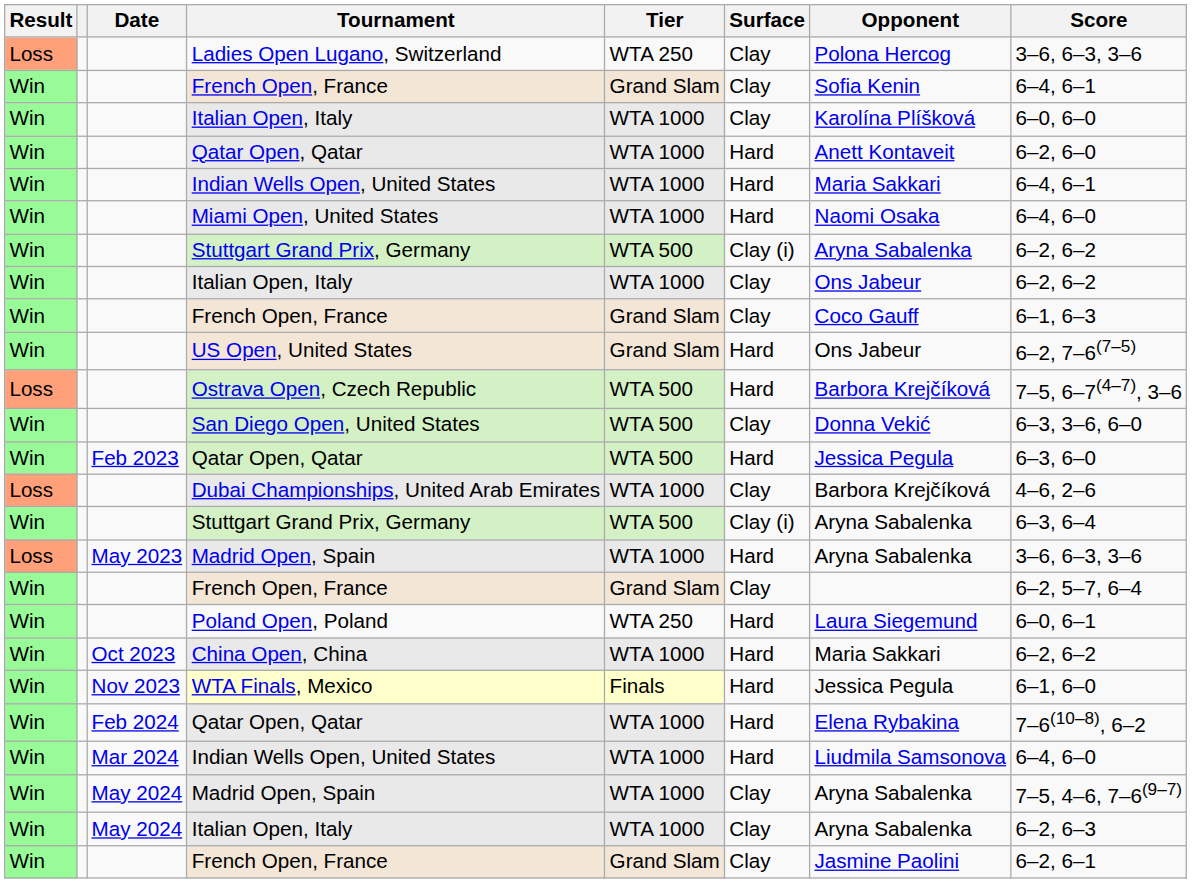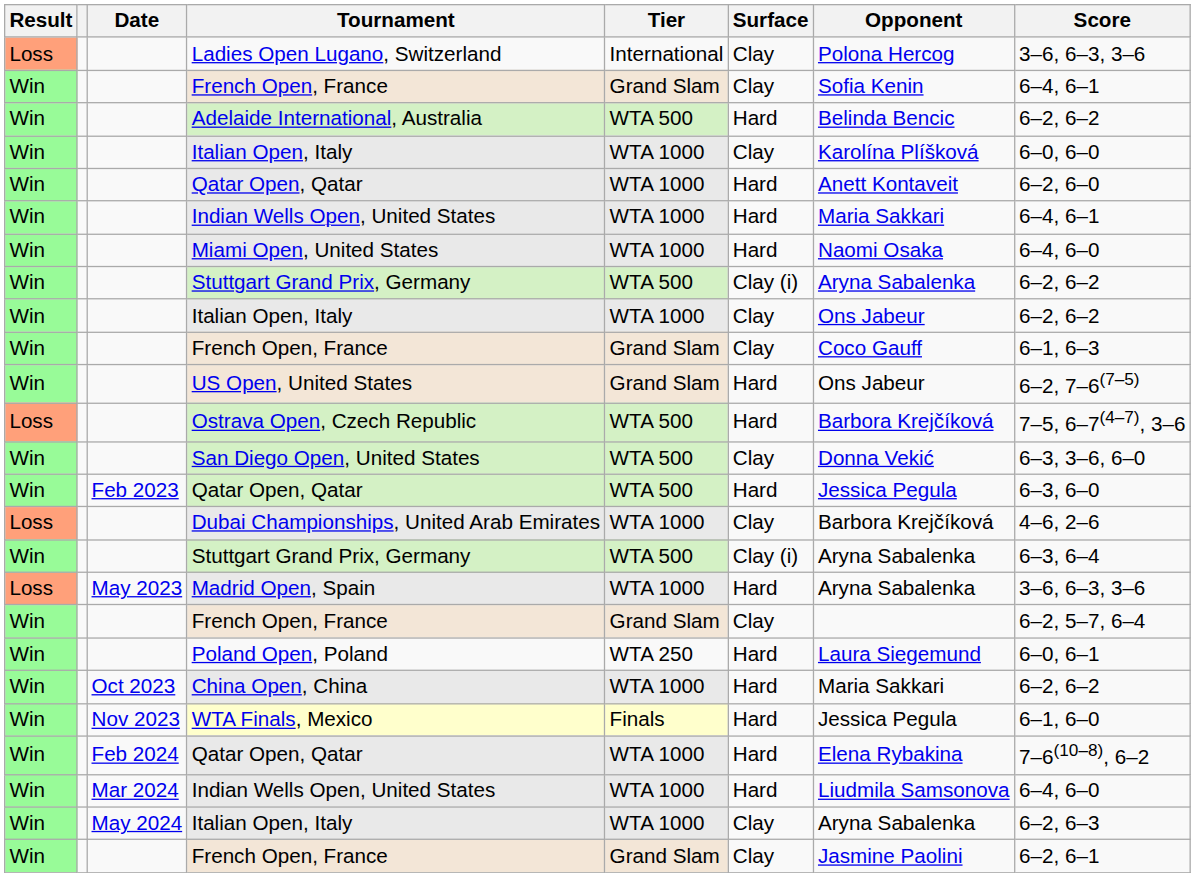 <table class="sortable wikitable nowrap">
 <tr>
 <th scope="col">Result</th>
 <th scope="col" class="unsortable"></th>
 <th scope="col">Date</th>
 <th scope="col">Tournament</th>
 <th scope="col">Tier</th>
 <th scope="col">Surface</th>
 <th scope="col">Opponent</th>
 <th scope="col" class="unsortable">Score</th>
 </tr>
 <tr>
 <td style=background:#ffa07a>Loss</td>
 <td></td>
 <td><a href='#'></a></td>
 <td><a href='#'>Ladies Open Lugano</a>, Switzerland</td>
-<td>WTA 250</td>
+<td>International</td>
 <td>Clay</td>
 <td> <a href='#'>Polona Hercog</a></td>
 <td>3–6, 6–3, 3–6</td>
 </tr>
 <tr>
 <td style=background:#98fb98>Win</td>
 <td></td>
 <td><a href='#'></a></td>
 <td style=background:#f3e6d7><a href='#'>French Open</a>, France</td>
 <td style=background:#f3e6d7>Grand Slam</td>
 <td>Clay</td>
 <td> <a href='#'>Sofia Kenin</a></td>
 <td>6–4, 6–1</td>
+</tr>
+<tr>
+<td style=background:#98fb98>Win</td>
+<td></td>
+<td><a href='#'></a></td>
+<td style=background:#d4f1c5><a href='#'>Adelaide International</a>, Australia</td>
+<td style=background:#d4f1c5>WTA 500</td>
+<td>Hard</td>
+<td> <a href='#'>Belinda Bencic</a></td>
+<td>6–2, 6–2</td>
 </tr>
 <tr>
 <td style=background:#98fb98>Win</td>
 <td></td>
 <td><a href='#'></a></td>
 <td style=background:#e9e9e9><a href='#'>Italian Open</a>, Italy</td>
 <td style=background:#e9e9e9>WTA 1000</td>
 <td>Clay</td>
 <td> <a href='#'>Karolína Plíšková</a></td>
 <td>6–0, 6–0</td>
 </tr>
 <tr>
 <td style=background:#98fb98>Win</td>
 <td></td>
 <td><a href='#'></a></td>
 <td style=background:#e9e9e9><a href='#'>Qatar Open</a>, Qatar</td>
 <td style=background:#e9e9e9>WTA 1000</td>
 <td>Hard</td>
 <td> <a href='#'>Anett Kontaveit</a></td>
 <td>6–2, 6–0</td>
 </tr>
 <tr>
 <td style=background:#98fb98>Win</td>
 <td></td>
 <td><a href='#'></a></td>
 <td style=background:#e9e9e9><a href='#'>Indian Wells Open</a>, United States</td>
 <td style=background:#e9e9e9>WTA 1000</td>
 <td>Hard</td>
 <td> <a href='#'>Maria Sakkari</a></td>
 <td>6–4, 6–1</td>
 </tr>
 <tr>
 <td style=background:#98fb98>Win</td>
 <td></td>
 <td><a href='#'></a></td>
 <td style=background:#e9e9e9><a href='#'>Miami Open</a>, United States</td>
 <td style=background:#e9e9e9>WTA 1000</td>
 <td>Hard</td>
 <td> <a href='#'>Naomi Osaka</a></td>
 <td>6–4, 6–0</td>
 </tr>
 <tr>
 <td style=background:#98fb98>Win</td>
 <td></td>
 <td><a href='#'></a></td>
 <td style=background:#d4f1c5><a href='#'>Stuttgart Grand Prix</a>, Germany</td>
 <td style=background:#d4f1c5>WTA 500</td>
 <td>Clay (i)</td>
 <td> <a href='#'>Aryna Sabalenka</a></td>
 <td>6–2, 6–2</td>
 </tr>
 <tr>
 <td style=background:#98fb98>Win</td>
 <td></td>
 <td><a href='#'></a></td>
 <td style=background:#e9e9e9>Italian Open, Italy </td>
 <td style=background:#e9e9e9>WTA 1000</td>
 <td>Clay</td>
 <td> <a href='#'>Ons Jabeur</a></td>
 <td>6–2, 6–2</td>
 </tr>
 <tr>
 <td style=background:#98fb98>Win</td>
 <td></td>
 <td><a href='#'></a></td>
 <td style=background:#f3e6d7>French Open, France </td>
 <td style=background:#f3e6d7>Grand Slam</td>
 <td>Clay</td>
 <td> <a href='#'>Coco Gauff</a></td>
 <td>6–1, 6–3</td>
 </tr>
 <tr>
 <td style=background:#98fb98>Win</td>
 <td></td>
 <td><a href='#'></a></td>
 <td style=background:#f3e6d7><a href='#'>US Open</a>, United States</td>
 <td style=background:#f3e6d7>Grand Slam</td>
 <td>Hard</td>
 <td> Ons Jabeur</td>
 <td>6–2, 7–6<sup>(7–5)</sup></td>
 </tr>
 <tr>
 <td style=background:#ffa07a>Loss</td>
 <td></td>
 <td><a href='#'></a></td>
 <td style=background:#d4f1c5><a href='#'>Ostrava Open</a>, Czech Republic</td>
 <td style=background:#d4f1c5>WTA 500</td>
 <td>Hard</td>
 <td> <a href='#'>Barbora Krejčíková</a></td>
 <td>7–5, 6–7<sup>(4–7)</sup>, 3–6</td>
 </tr>
 <tr>
 <td style=background:#98fb98>Win</td>
 <td></td>
 <td><a href='#'></a></td>
 <td style=background:#d4f1c5><a href='#'>San Diego Open</a>, United States</td>
 <td style=background:#d4f1c5>WTA 500</td>
 <td>Clay</td>
 <td> <a href='#'>Donna Vekić</a></td>
 <td>6–3, 3–6, 6–0</td>
 </tr>
 <tr>
 <td style=background:#98fb98>Win</td>
 <td></td>
 <td><a href='#'>Feb 2023</a></td>
 <td style=background:#d4f1c5>Qatar Open, Qatar </td>
 <td style=background:#d4f1c5>WTA 500</td>
 <td>Hard</td>
 <td> <a href='#'>Jessica Pegula</a></td>
 <td>6–3, 6–0</td>
 </tr>
 <tr>
 <td style=background:#ffa07a>Loss</td>
 <td></td>
 <td><a href='#'></a></td>
 <td style=background:#e9e9e9><a href='#'>Dubai Championships</a>, United Arab Emirates</td>
 <td style=background:#e9e9e9>WTA 1000</td>
 <td>Clay</td>
 <td> Barbora Krejčíková</td>
 <td>4–6, 2–6</td>
 </tr>
 <tr>
 <td style=background:#98fb98>Win</td>
 <td></td>
 <td><a href='#'></a></td>
 <td style=background:#d4f1c5>Stuttgart Grand Prix, Germany </td>
 <td style=background:#d4f1c5>WTA 500</td>
 <td>Clay (i)</td>
 <td> Aryna Sabalenka</td>
 <td>6–3, 6–4</td>
 </tr>
 <tr>
 <td style=background:#ffa07a>Loss</td>
 <td></td>
 <td><a href='#'>May 2023</a></td>
 <td style=background:#e9e9e9><a href='#'>Madrid Open</a>, Spain</td>
 <td style=background:#e9e9e9>WTA 1000</td>
 <td>Hard</td>
 <td> Aryna Sabalenka</td>
 <td>3–6, 6–3, 3–6</td>
 </tr>
 <tr>
 <td style=background:#98fb98>Win</td>
 <td></td>
 <td><a href='#'></a></td>
 <td style=background:#f3e6d7>French Open, France </td>
 <td style=background:#f3e6d7>Grand Slam</td>
 <td>Clay</td>
 <td></td>
 <td>6–2, 5–7, 6–4</td>
 </tr>
 <tr>
 <td style=background:#98fb98>Win</td>
 <td></td>
 <td><a href='#'></a></td>
 <td><a href='#'>Poland Open</a>, Poland</td>
 <td>WTA 250</td>
 <td>Hard</td>
 <td> <a href='#'>Laura Siegemund</a></td>
 <td>6–0, 6–1</td>
 </tr>
 <tr>
 <td style=background:#98fb98>Win</td>
 <td></td>
 <td><a href='#'>Oct 2023</a></td>
 <td style=background:#e9e9e9><a href='#'>China Open</a>, China</td>
 <td style=background:#e9e9e9>WTA 1000</td>
 <td>Hard</td>
 <td> Maria Sakkari</td>
 <td>6–2, 6–2</td>
 </tr>
 <tr>
 <td style=background:#98fb98>Win</td>
 <td></td>
 <td><a href='#'>Nov 2023</a></td>
 <td style=background:#ffffcc><a href='#'>WTA Finals</a>, Mexico</td>
 <td style=background:#ffffcc>Finals</td>
 <td>Hard</td>
 <td> Jessica Pegula</td>
 <td>6–1, 6–0</td>
 </tr>
 <tr>
 <td style=background:#98fb98>Win</td>
 <td></td>
 <td><a href='#'>Feb 2024</a></td>
 <td style=background:#e9e9e9>Qatar Open, Qatar </td>
 <td style=background:#e9e9e9>WTA 1000</td>
 <td>Hard</td>
 <td> <a href='#'>Elena Rybakina</a></td>
 <td>7–6<sup>(10–8)</sup>, 6–2</td>
 </tr>
 <tr>
 <td style=background:#98fb98>Win</td>
 <td></td>
 <td><a href='#'>Mar 2024</a></td>
 <td style=background:#e9e9e9>Indian Wells Open, United States </td>
 <td style=background:#e9e9e9>WTA 1000</td>
 <td>Hard</td>
 <td> <a href='#'>Liudmila Samsonova</a></td>
 <td>6–4, 6–0</td>
 </tr>
 <tr>
 <td style=background:#98fb98>Win</td>
 <td></td>
 <td><a href='#'>May 2024</a></td>
-<td style=background:#e9e9e9>Madrid Open, Spain</td>
-<td style=background:#e9e9e9>WTA 1000</td>
-<td>Clay</td>
-<td> Aryna Sabalenka</td>
-<td>7–5, 4–6, 7–6<sup>(9–7)</sup></td>
-</tr>
-<tr>
-<td style=background:#98fb98>Win</td>
-<td></td>
-<td><a href='#'>May 2024</a></td>
 <td style=background:#e9e9e9>Italian Open, Italy </td>
 <td style=background:#e9e9e9>WTA 1000</td>
 <td>Clay</td>
 <td> Aryna Sabalenka</td>
 <td>6–2, 6–3</td>
 </tr>
 <tr>
 <td style=background:#98fb98>Win</td>
 <td></td>
 <td><a href='#'></a></td>
 <td style=background:#f3e6d7>French Open, France </td>
 <td style=background:#f3e6d7>Grand Slam</td>
 <td>Clay</td>
 <td> <a href='#'>Jasmine Paolini</a></td>
 <td>6–2, 6–1</td>
 </tr>
 </table>
